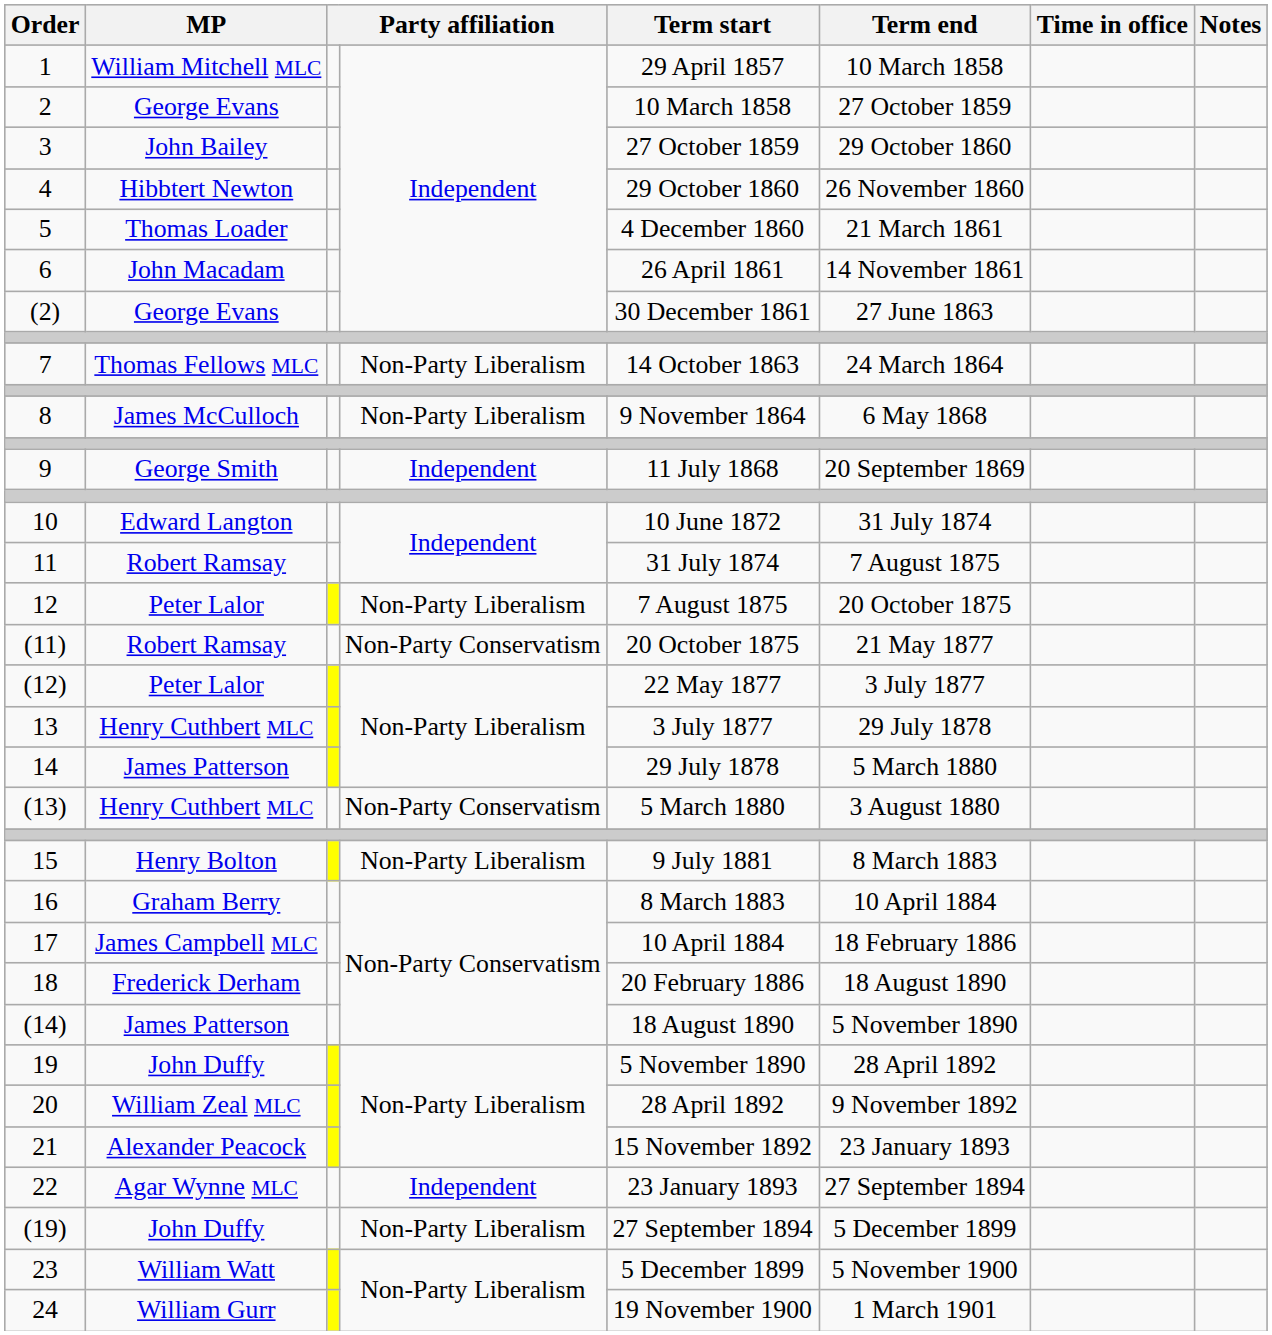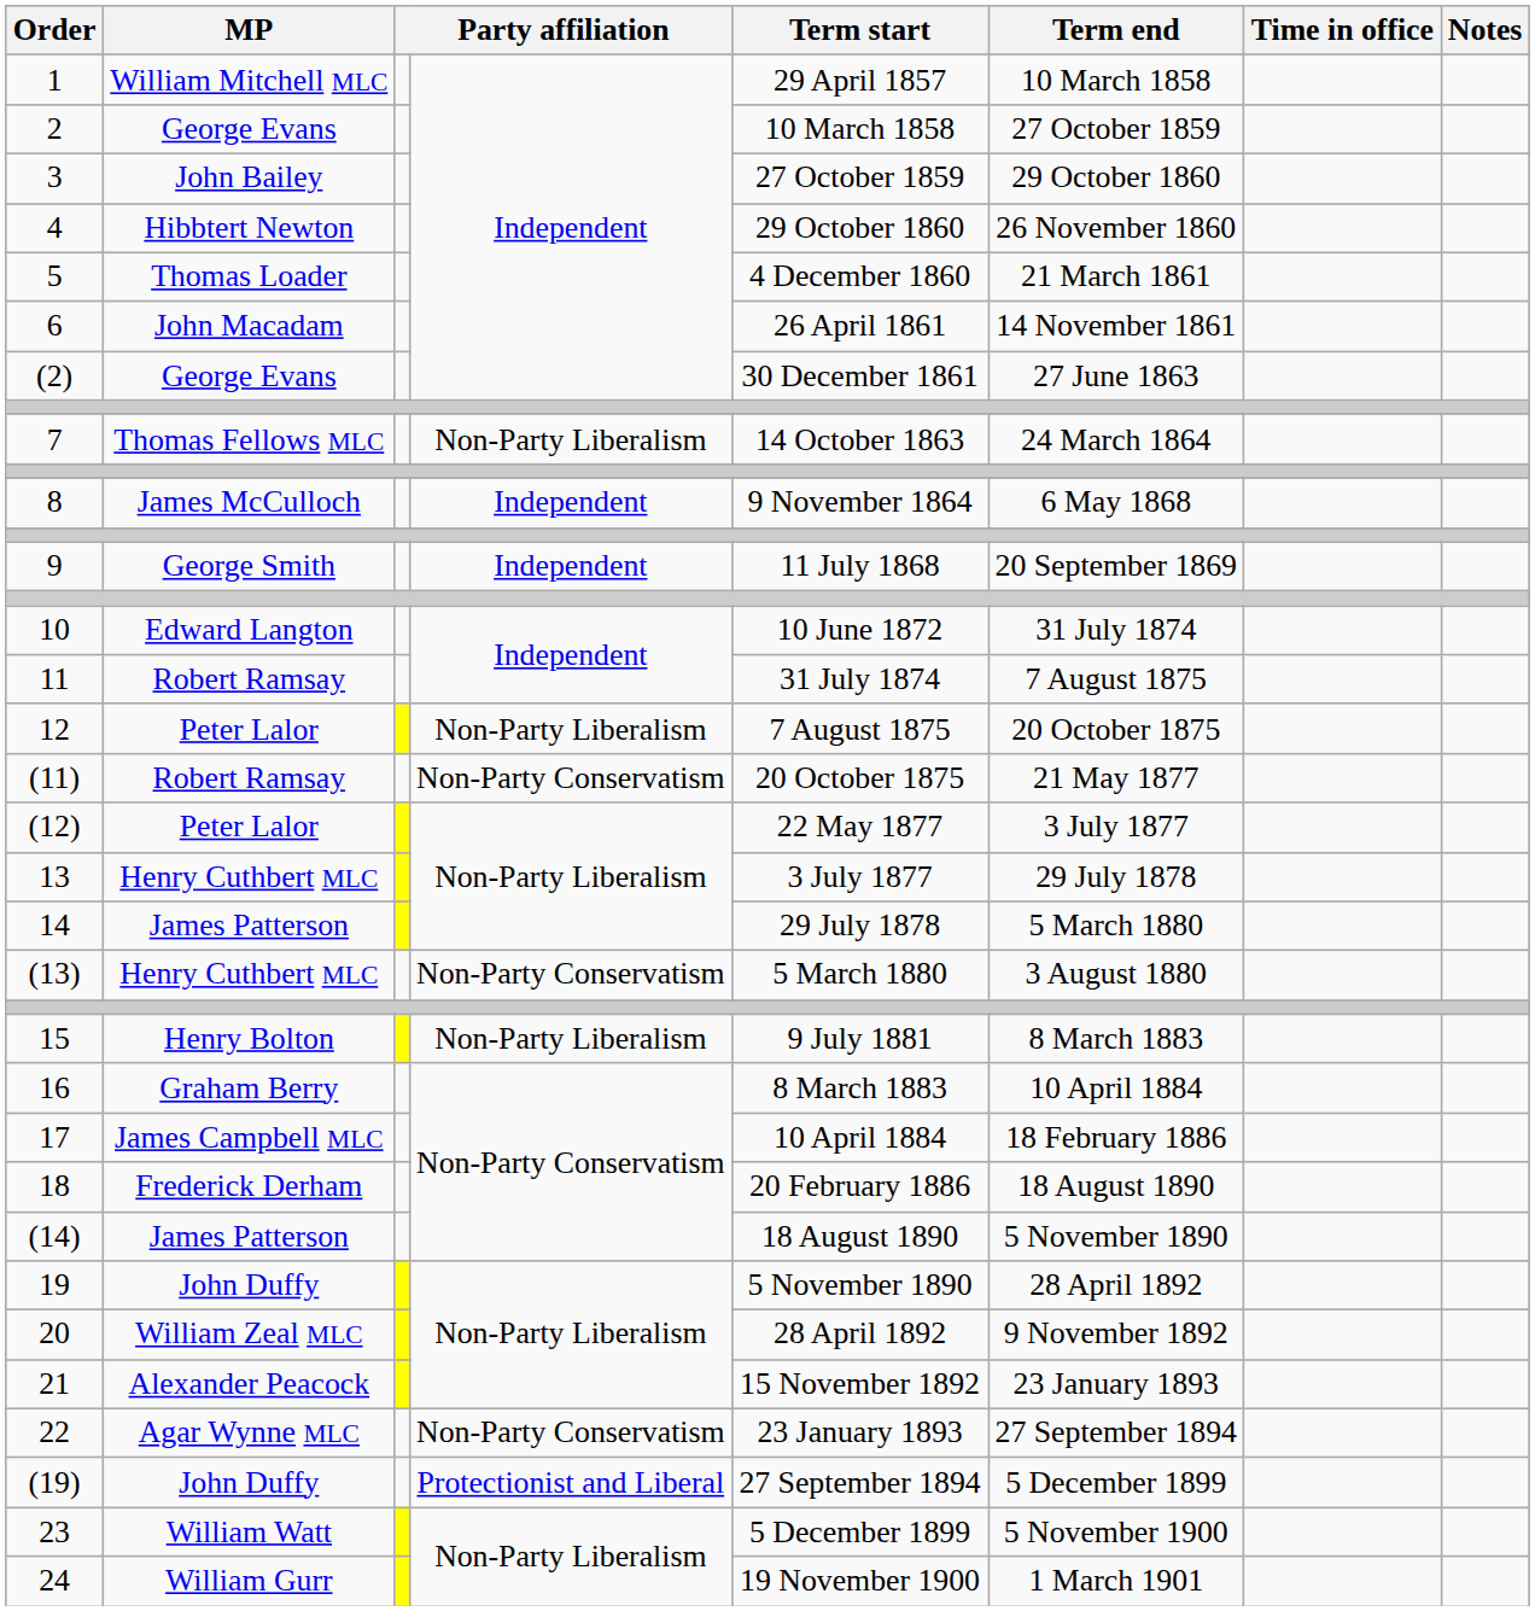 <table class="wikitable" style="text-align:center">
 <tr>
 <th>Order</th>
 <th>MP</th>
 <th colspan="2">Party affiliation</th>
 <th>Term start</th>
 <th>Term end</th>
 <th>Time in office</th>
 <th>Notes</th>
 </tr>
 <tr>
 <td>1</td>
 <td><a href='#'>William Mitchell</a> <small><a href='#'>MLC</a></small></td>
 <td></td>
 <td rowspan=7><a href='#'>Independent</a></td>
 <td>29 April 1857</td>
 <td>10 March 1858</td>
 <td></td>
 <td></td>
 </tr>
 <tr>
 <td>2</td>
 <td><a href='#'>George Evans</a> </td>
 <td></td>
 <td>10 March 1858</td>
 <td>27 October 1859</td>
 <td></td>
 <td></td>
 </tr>
 <tr>
 <td>3</td>
 <td><a href='#'>John Bailey</a> </td>
 <td></td>
 <td>27 October 1859</td>
 <td>29 October 1860</td>
 <td></td>
 <td></td>
 </tr>
 <tr>
 <td>4</td>
 <td><a href='#'>Hibbtert Newton</a> </td>
 <td></td>
 <td>29 October 1860</td>
 <td>26 November 1860</td>
 <td></td>
 <td></td>
 </tr>
 <tr>
 <td>5</td>
 <td><a href='#'>Thomas Loader</a> </td>
 <td></td>
 <td>4 December 1860</td>
 <td>21 March 1861</td>
 <td></td>
 <td></td>
 </tr>
 <tr>
 <td>6</td>
 <td><a href='#'>John Macadam</a> </td>
 <td></td>
 <td>26 April 1861</td>
 <td>14 November 1861</td>
 <td></td>
 <td></td>
 </tr>
 <tr>
 <td>(2)</td>
 <td><a href='#'>George Evans</a> </td>
 <td></td>
 <td>30 December 1861</td>
 <td>27 June 1863</td>
 <td></td>
 <td></td>
 </tr>
 <tr>
 <th colspan=9 style="background: #cccccc;"></th>
 </tr>
 <tr>
 <td>7</td>
 <td><a href='#'>Thomas Fellows</a> <small><a href='#'>MLC</a></small></td>
 <td></td>
 <td>Non-Party Liberalism</td>
 <td>14 October 1863</td>
 <td>24 March 1864</td>
 <td></td>
 <td></td>
 </tr>
 <tr>
 <th colspan=9 style="background: #cccccc;"></th>
 </tr>
 <tr>
 <td>8</td>
 <td><a href='#'>James McCulloch</a> </td>
 <td></td>
-<td>Non-Party Liberalism</td>
+<td><a href='#'>Independent</a></td>
 <td>9 November 1864</td>
 <td>6 May 1868</td>
 <td></td>
 <td></td>
 </tr>
 <tr>
 <th colspan=9 style="background: #cccccc;"></th>
 </tr>
 <tr>
 <td>9</td>
 <td><a href='#'>George Smith</a> </td>
 <td></td>
 <td><a href='#'>Independent</a></td>
 <td>11 July 1868</td>
 <td>20 September 1869</td>
 <td></td>
 <td></td>
 </tr>
 <tr>
 <th colspan=9 style="background: #cccccc;"></th>
 </tr>
 <tr>
 <td>10</td>
 <td><a href='#'>Edward Langton</a> </td>
 <td></td>
 <td rowspan=2><a href='#'>Independent</a></td>
 <td>10 June 1872</td>
 <td>31 July 1874</td>
 <td></td>
 <td></td>
 </tr>
 <tr>
 <td>11</td>
 <td><a href='#'>Robert Ramsay</a> </td>
 <td></td>
 <td>31 July 1874</td>
 <td>7 August 1875</td>
 <td></td>
 <td></td>
 </tr>
 <tr>
 <td>12</td>
 <td><a href='#'>Peter Lalor</a> </td>
 <td style="background:#FFFF00"></td>
 <td>Non-Party Liberalism</td>
 <td>7 August 1875</td>
 <td>20 October 1875</td>
 <td></td>
 <td></td>
 </tr>
 <tr>
 <td>(11)</td>
 <td><a href='#'>Robert Ramsay</a> </td>
 <td></td>
 <td>Non-Party Conservatism</td>
 <td>20 October 1875</td>
 <td>21 May 1877</td>
 <td></td>
 <td></td>
 </tr>
 <tr>
 <td>(12)</td>
 <td><a href='#'>Peter Lalor</a> </td>
 <td style="background:#FFFF00"></td>
 <td rowspan=3>Non-Party Liberalism</td>
 <td>22 May 1877</td>
 <td>3 July 1877</td>
 <td></td>
 <td></td>
 </tr>
 <tr>
 <td>13</td>
 <td><a href='#'>Henry Cuthbert</a> <small><a href='#'>MLC</a></small></td>
 <td style="background:#FFFF00"></td>
 <td>3 July 1877</td>
 <td>29 July 1878</td>
 <td></td>
 <td></td>
 </tr>
 <tr>
 <td>14</td>
 <td><a href='#'>James Patterson</a> </td>
 <td style="background:#FFFF00"></td>
 <td>29 July 1878</td>
 <td>5 March 1880</td>
 <td></td>
 <td></td>
 </tr>
 <tr>
 <td>(13)</td>
 <td><a href='#'>Henry Cuthbert</a> <small><a href='#'>MLC</a></small></td>
 <td></td>
 <td>Non-Party Conservatism</td>
 <td>5 March 1880</td>
 <td>3 August 1880</td>
 <td></td>
 <td></td>
 </tr>
 <tr>
 <th colspan=9 style="background: #cccccc;"></th>
 </tr>
 <tr>
 <td>15</td>
 <td><a href='#'>Henry Bolton</a> </td>
 <td style="background:#FFFF00"></td>
 <td>Non-Party Liberalism</td>
 <td>9 July 1881</td>
 <td>8 March 1883</td>
 <td></td>
 <td></td>
 </tr>
 <tr>
 <td>16</td>
 <td><a href='#'>Graham Berry</a> </td>
 <td></td>
 <td rowspan=4>Non-Party Conservatism</td>
 <td>8 March 1883</td>
 <td>10 April 1884</td>
 <td></td>
 <td></td>
 </tr>
 <tr>
 <td>17</td>
 <td><a href='#'>James Campbell</a> <small><a href='#'>MLC</a></small></td>
 <td></td>
 <td>10 April 1884</td>
 <td>18 February 1886</td>
 <td></td>
 <td></td>
 </tr>
 <tr>
 <td>18</td>
 <td><a href='#'>Frederick Derham</a> </td>
 <td></td>
 <td>20 February 1886</td>
 <td>18 August 1890</td>
 <td></td>
 <td></td>
 </tr>
 <tr>
 <td>(14)</td>
 <td><a href='#'>James Patterson</a> </td>
 <td></td>
 <td>18 August 1890</td>
 <td>5 November 1890</td>
 <td></td>
 <td></td>
 </tr>
 <tr>
 <td>19</td>
 <td><a href='#'>John Duffy</a> </td>
 <td style="background:#FFFF00"></td>
 <td rowspan=3>Non-Party Liberalism</td>
 <td>5 November 1890</td>
 <td>28 April 1892</td>
 <td></td>
 <td></td>
 </tr>
 <tr>
 <td>20</td>
 <td><a href='#'>William Zeal</a> <small><a href='#'>MLC</a></small></td>
 <td style="background:#FFFF00"></td>
 <td>28 April 1892</td>
 <td>9 November 1892</td>
 <td></td>
 <td></td>
 </tr>
 <tr>
 <td>21</td>
 <td><a href='#'>Alexander Peacock</a> </td>
 <td style="background:#FFFF00"></td>
 <td>15 November 1892</td>
 <td>23 January 1893</td>
 <td></td>
 <td></td>
 </tr>
 <tr>
 <td>22</td>
 <td><a href='#'>Agar Wynne</a> <small><a href='#'>MLC</a></small></td>
 <td></td>
-<td><a href='#'>Independent</a></td>
+<td>Non-Party Conservatism</td>
 <td>23 January 1893</td>
 <td>27 September 1894</td>
 <td></td>
 <td></td>
 </tr>
 <tr>
 <td>(19)</td>
 <td><a href='#'>John Duffy</a> </td>
 <td></td>
-<td>Non-Party Liberalism</td>
+<td><a href='#'>Protectionist and Liberal</a></td>
 <td>27 September 1894</td>
 <td>5 December 1899</td>
 <td></td>
 <td></td>
 </tr>
 <tr>
 <td>23</td>
 <td><a href='#'>William Watt</a> </td>
 <td style="background:#FFFF00"></td>
 <td rowspan=2>Non-Party Liberalism</td>
 <td>5 December 1899</td>
 <td>5 November 1900</td>
 <td></td>
 <td></td>
 </tr>
 <tr>
 <td>24</td>
 <td><a href='#'>William Gurr</a> </td>
 <td style="background:#FFFF00"></td>
 <td>19 November 1900</td>
 <td>1 March 1901</td>
 <td></td>
 <td></td>
 </tr>
 </table>
